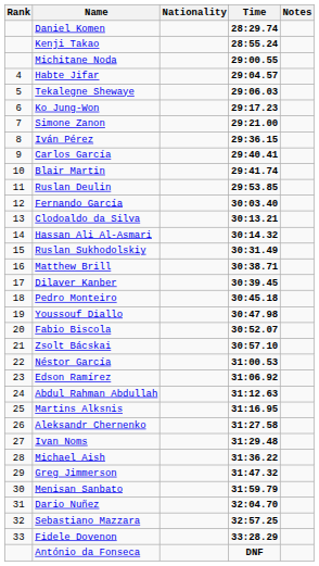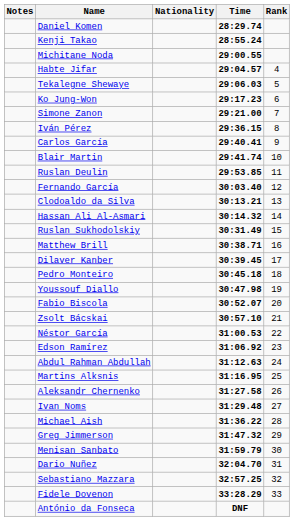 <table class="wikitable sortable" style="text-align:center">
 <tr>
-<th>Rank</th>
+<th>Notes</th>
 <th>Name</th>
 <th>Nationality</th>
 <th>Time</th>
-<th>Notes</th>
+<th>Rank</th>
 </tr>
 <tr>
 <td></td>
 <td align=left><a href='#'>Daniel Komen</a></td>
 <td align=left></td>
 <td><strong>28:29.74</strong></td>
 <td></td>
 </tr>
 <tr>
 <td></td>
 <td align=left><a href='#'>Kenji Takao</a></td>
 <td align=left></td>
 <td><strong>28:55.24</strong></td>
 <td></td>
 </tr>
 <tr>
 <td></td>
 <td align=left><a href='#'>Michitane Noda</a></td>
 <td align=left></td>
 <td><strong>29:00.55</strong></td>
 <td></td>
 </tr>
 <tr>
-<td>4</td>
+<td></td>
 <td align=left><a href='#'>Habte Jifar</a></td>
 <td align=left></td>
 <td><strong>29:04.57</strong></td>
-<td></td>
+<td>4</td>
 </tr>
 <tr>
-<td>5</td>
+<td></td>
 <td align=left><a href='#'>Tekalegne Shewaye</a></td>
 <td align=left></td>
 <td><strong>29:06.03</strong></td>
-<td></td>
+<td>5</td>
 </tr>
 <tr>
-<td>6</td>
+<td></td>
 <td align=left><a href='#'>Ko Jung-Won</a></td>
 <td align=left></td>
 <td><strong>29:17.23</strong></td>
-<td></td>
+<td>6</td>
 </tr>
 <tr>
-<td>7</td>
+<td></td>
 <td align=left><a href='#'>Simone Zanon</a></td>
 <td align=left></td>
 <td><strong>29:21.00</strong></td>
-<td></td>
+<td>7</td>
 </tr>
 <tr>
-<td>8</td>
+<td></td>
 <td align=left><a href='#'>Iván Pérez</a></td>
 <td align=left></td>
 <td><strong>29:36.15</strong></td>
-<td></td>
+<td>8</td>
 </tr>
 <tr>
-<td>9</td>
+<td></td>
 <td align=left><a href='#'>Carlos García</a></td>
 <td align=left></td>
 <td><strong>29:40.41</strong></td>
-<td></td>
+<td>9</td>
 </tr>
 <tr>
-<td>10</td>
+<td></td>
 <td align=left><a href='#'>Blair Martin</a></td>
 <td align=left></td>
 <td><strong>29:41.74</strong></td>
-<td></td>
+<td>10</td>
 </tr>
 <tr>
-<td>11</td>
+<td></td>
 <td align=left><a href='#'>Ruslan Deulin</a></td>
 <td align=left></td>
 <td><strong>29:53.85</strong></td>
-<td></td>
+<td>11</td>
 </tr>
 <tr>
-<td>12</td>
+<td></td>
 <td align=left><a href='#'>Fernando García</a></td>
 <td align=left></td>
 <td><strong>30:03.40</strong></td>
-<td></td>
+<td>12</td>
 </tr>
 <tr>
-<td>13</td>
+<td></td>
 <td align=left><a href='#'>Clodoaldo da Silva</a></td>
 <td align=left></td>
 <td><strong>30:13.21</strong></td>
-<td></td>
+<td>13</td>
 </tr>
 <tr>
-<td>14</td>
+<td></td>
 <td align=left><a href='#'>Hassan Ali Al-Asmari</a></td>
 <td align=left></td>
 <td><strong>30:14.32</strong></td>
-<td></td>
+<td>14</td>
 </tr>
 <tr>
-<td>15</td>
+<td></td>
 <td align=left><a href='#'>Ruslan Sukhodolskiy</a></td>
 <td align=left></td>
 <td><strong>30:31.49</strong></td>
-<td></td>
+<td>15</td>
 </tr>
 <tr>
-<td>16</td>
+<td></td>
 <td align=left><a href='#'>Matthew Brill</a></td>
 <td align=left></td>
 <td><strong>30:38.71</strong></td>
-<td></td>
+<td>16</td>
 </tr>
 <tr>
-<td>17</td>
+<td></td>
 <td align=left><a href='#'>Dilaver Kanber</a></td>
 <td align=left></td>
 <td><strong>30:39.45</strong></td>
-<td></td>
+<td>17</td>
 </tr>
 <tr>
-<td>18</td>
+<td></td>
 <td align=left><a href='#'>Pedro Monteiro</a></td>
 <td align=left></td>
 <td><strong>30:45.18</strong></td>
-<td></td>
+<td>18</td>
 </tr>
 <tr>
-<td>19</td>
+<td></td>
 <td align=left><a href='#'>Youssouf Diallo</a></td>
 <td align=left></td>
 <td><strong>30:47.98</strong></td>
-<td></td>
+<td>19</td>
 </tr>
 <tr>
-<td>20</td>
+<td></td>
 <td align=left><a href='#'>Fabio Biscola</a></td>
 <td align=left></td>
 <td><strong>30:52.07</strong></td>
-<td></td>
+<td>20</td>
 </tr>
 <tr>
-<td>21</td>
+<td></td>
 <td align=left><a href='#'>Zsolt Bácskai</a></td>
 <td align=left></td>
 <td><strong>30:57.10</strong></td>
-<td></td>
+<td>21</td>
 </tr>
 <tr>
-<td>22</td>
+<td></td>
 <td align=left><a href='#'>Néstor García</a></td>
 <td align=left></td>
 <td><strong>31:00.53</strong></td>
-<td></td>
+<td>22</td>
 </tr>
 <tr>
-<td>23</td>
+<td></td>
 <td align=left><a href='#'>Edson Ramírez</a></td>
 <td align=left></td>
 <td><strong>31:06.92</strong></td>
-<td></td>
+<td>23</td>
 </tr>
 <tr>
-<td>24</td>
+<td></td>
 <td align=left><a href='#'>Abdul Rahman Abdullah</a></td>
 <td align=left></td>
 <td><strong>31:12.63</strong></td>
-<td></td>
+<td>24</td>
 </tr>
 <tr>
-<td>25</td>
+<td></td>
 <td align=left><a href='#'>Martins Alksnis</a></td>
 <td align=left></td>
 <td><strong>31:16.95</strong></td>
-<td></td>
+<td>25</td>
 </tr>
 <tr>
-<td>26</td>
+<td></td>
 <td align=left><a href='#'>Aleksandr Chernenko</a></td>
 <td align=left></td>
 <td><strong>31:27.58</strong></td>
-<td></td>
+<td>26</td>
 </tr>
 <tr>
-<td>27</td>
+<td></td>
 <td align=left><a href='#'>Ivan Noms</a></td>
 <td align=left></td>
 <td><strong>31:29.48</strong></td>
-<td></td>
+<td>27</td>
 </tr>
 <tr>
-<td>28</td>
+<td></td>
 <td align=left><a href='#'>Michael Aish</a></td>
 <td align=left></td>
 <td><strong>31:36.22</strong></td>
-<td></td>
+<td>28</td>
 </tr>
 <tr>
-<td>29</td>
+<td></td>
 <td align=left><a href='#'>Greg Jimmerson</a></td>
 <td align=left></td>
 <td><strong>31:47.32</strong></td>
-<td></td>
+<td>29</td>
 </tr>
 <tr>
-<td>30</td>
+<td></td>
 <td align=left><a href='#'>Menisan Sanbato</a></td>
 <td align=left></td>
 <td><strong>31:59.79</strong></td>
-<td></td>
+<td>30</td>
 </tr>
 <tr>
-<td>31</td>
+<td></td>
 <td align=left><a href='#'>Dario Nuñez</a></td>
 <td align=left></td>
 <td><strong>32:04.70</strong></td>
-<td></td>
+<td>31</td>
 </tr>
 <tr>
-<td>32</td>
+<td></td>
 <td align=left><a href='#'>Sebastiano Mazzara</a></td>
 <td align=left></td>
 <td><strong>32:57.25</strong></td>
-<td></td>
+<td>32</td>
 </tr>
 <tr>
-<td>33</td>
+<td></td>
 <td align=left><a href='#'>Fidele Dovenon</a></td>
 <td align=left></td>
 <td><strong>33:28.29</strong></td>
-<td></td>
+<td>33</td>
 </tr>
 <tr>
 <td></td>
 <td align=left><a href='#'>António da Fonseca</a></td>
 <td align=left></td>
 <td><strong>DNF</strong></td>
 <td></td>
 </tr>
 </table>
